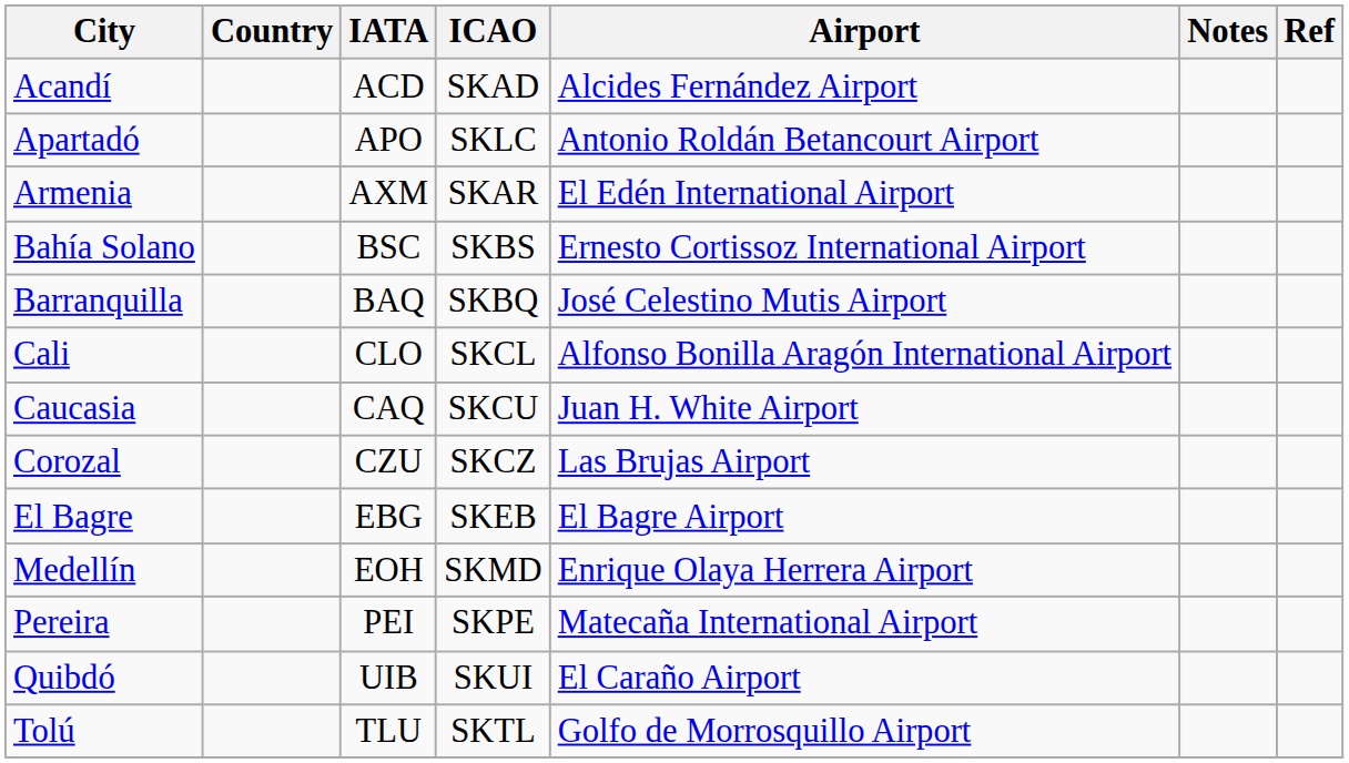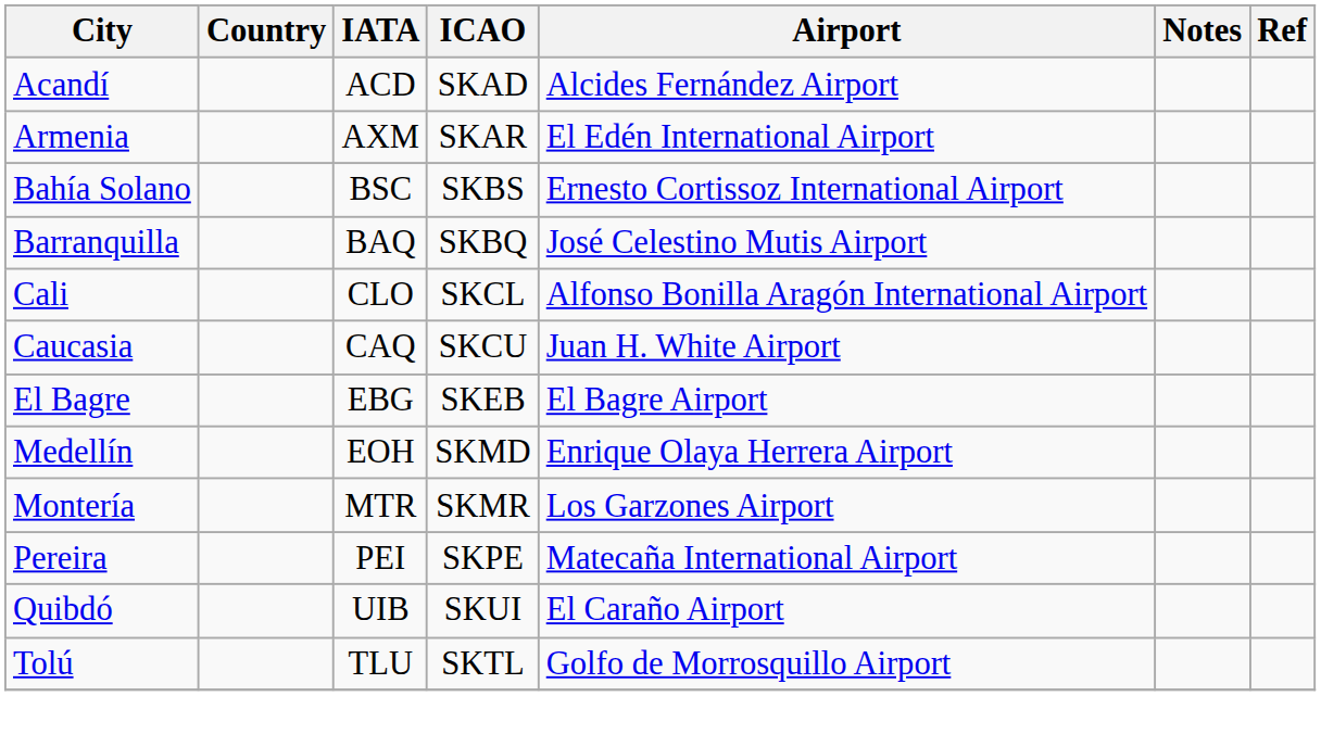 <table class="wikitable sortable">
 <tr>
 <th>City</th>
 <th>Country</th>
 <th>IATA</th>
 <th>ICAO</th>
 <th>Airport</th>
 <th>Notes</th>
 <th class="unsortable">Ref</th>
 </tr>
 <tr>
 <td><a href='#'>Acandí</a></td>
 <td></td>
 <td align=center>ACD</td>
 <td align=center>SKAD</td>
 <td><a href='#'>Alcides Fernández Airport</a></td>
-<td></td>
-<td></td>
-</tr>
-<tr>
-<td><a href='#'>Apartadó</a></td>
-<td></td>
-<td align=center>APO</td>
-<td align=center>SKLC</td>
-<td><a href='#'>Antonio Roldán Betancourt Airport</a></td>
 <td></td>
 <td></td>
 </tr>
 <tr>
 <td><a href='#'>Armenia</a></td>
 <td></td>
 <td align=center>AXM</td>
 <td align=center>SKAR</td>
 <td><a href='#'>El Edén International Airport</a></td>
 <td></td>
 <td></td>
 </tr>
 <tr>
 <td><a href='#'>Bahía Solano</a></td>
 <td></td>
 <td align=center>BSC</td>
 <td align=center>SKBS</td>
 <td><a href='#'>Ernesto Cortissoz International Airport</a></td>
 <td></td>
 <td></td>
 </tr>
 <tr>
 <td><a href='#'>Barranquilla</a></td>
 <td></td>
 <td align=center>BAQ</td>
 <td align=center>SKBQ</td>
 <td><a href='#'>José Celestino Mutis Airport</a></td>
 <td></td>
 <td></td>
 </tr>
 <tr>
 <td><a href='#'>Cali</a></td>
 <td></td>
 <td align=center>CLO</td>
 <td align=center>SKCL</td>
 <td><a href='#'>Alfonso Bonilla Aragón International Airport</a></td>
 <td></td>
 <td></td>
 </tr>
 <tr>
 <td><a href='#'>Caucasia</a></td>
 <td></td>
 <td align=center>CAQ</td>
 <td align=center>SKCU</td>
 <td><a href='#'>Juan H. White Airport</a></td>
 <td></td>
 <td></td>
 </tr>
 <tr>
-<td><a href='#'>Corozal</a></td>
-<td></td>
-<td align=center>CZU</td>
-<td align=center>SKCZ</td>
-<td><a href='#'>Las Brujas Airport</a></td>
-<td></td>
-<td></td>
-</tr>
-<tr>
 <td><a href='#'>El Bagre</a></td>
 <td></td>
 <td align=center>EBG</td>
 <td align=center>SKEB</td>
 <td><a href='#'>El Bagre Airport</a></td>
 <td></td>
 <td></td>
 </tr>
 <tr>
 <td><a href='#'>Medellín</a></td>
 <td></td>
 <td align=center>EOH</td>
 <td align=center>SKMD</td>
 <td><a href='#'>Enrique Olaya Herrera Airport</a></td>
+<td></td>
+<td></td>
+</tr>
+<tr>
+<td><a href='#'>Montería</a></td>
+<td></td>
+<td align=center>MTR</td>
+<td align=center>SKMR</td>
+<td><a href='#'>Los Garzones Airport</a></td>
 <td></td>
 <td></td>
 </tr>
 <tr>
 <td><a href='#'>Pereira</a></td>
 <td></td>
 <td align=center>PEI</td>
 <td align=center>SKPE</td>
 <td><a href='#'>Matecaña International Airport</a></td>
 <td></td>
 <td></td>
 </tr>
 <tr>
 <td><a href='#'>Quibdó</a></td>
 <td></td>
 <td align=center>UIB</td>
 <td align=center>SKUI</td>
 <td><a href='#'>El Caraño Airport</a></td>
 <td></td>
 <td></td>
 </tr>
 <tr>
 <td><a href='#'>Tolú</a></td>
 <td></td>
 <td align=center>TLU</td>
 <td align=center>SKTL</td>
 <td><a href='#'>Golfo de Morrosquillo Airport</a></td>
 <td></td>
 <td></td>
 </tr>
 <tr>
 </tr>
 </table>
